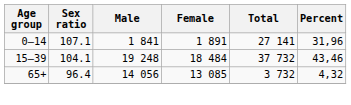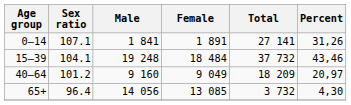 <table class="wikitable">
 <tr>
 <th width="50">Age group</th>
 <th width="50">Sex ratio</th>
 <th width="80pt">Male</th>
 <th width="80">Female</th>
 <th width="80">Total</th>
 <th width="50">Percent</th>
 </tr>
 <tr>
 <td align="right">0–14</td>
 <td align="right">107.1</td>
 <td align="right">1 841</td>
 <td align="right">1 891</td>
 <td align="right">27 141</td>
-<td align="right">31,96</td>
+<td align="right">31,26</td>
 </tr>
 <tr>
 <td align="right">15–39</td>
 <td align="right">104.1</td>
 <td align="right">19 248</td>
 <td align="right">18 484</td>
 <td align="right">37 732</td>
 <td align="right">43,46</td>
 </tr>
 <tr>
+<td align="right">40–64</td>
+<td align="right">101.2</td>
+<td align="right">9 160</td>
+<td align="right">9 049</td>
+<td align="right">18 209</td>
+<td align="right">20,97</td>
+</tr>
+<tr>
 <td align="right">65+</td>
 <td align="right">96.4</td>
 <td align="right">14 056</td>
 <td align="right">13 085</td>
 <td align="right">3 732</td>
-<td align="right">4,32</td>
+<td align="right">4,30</td>
 </tr>
 <tr>
 </tr>
 </table>
